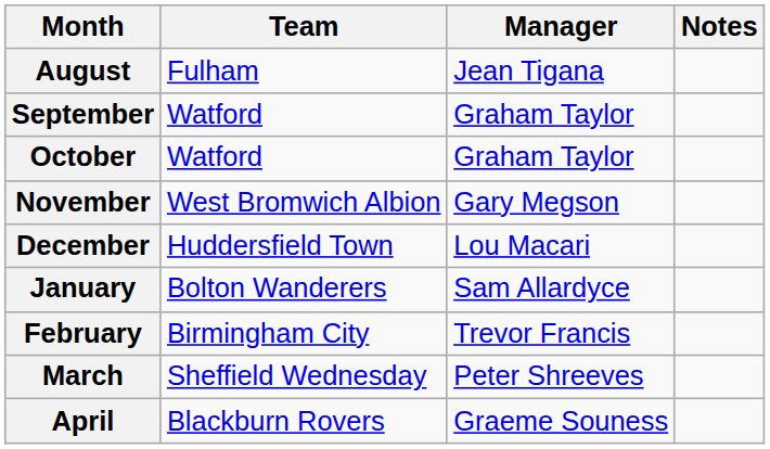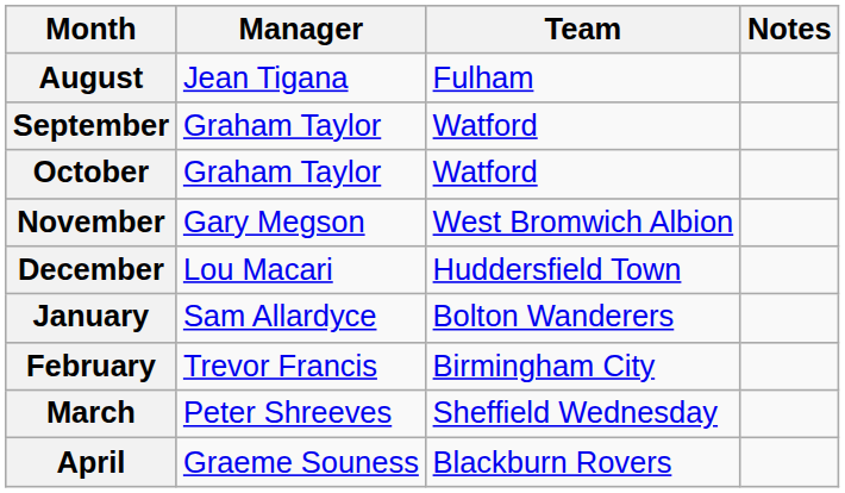 <table class="wikitable">
 <tr>
 <th>Month</th>
+<th>Manager</th>
 <th>Team</th>
-<th>Manager</th>
 <th>Notes</th>
 </tr>
 <tr>
 <th>August</th>
+<td> <a href='#'>Jean Tigana</a></td>
 <td><a href='#'>Fulham</a></td>
-<td> <a href='#'>Jean Tigana</a></td>
 <td></td>
 </tr>
 <tr>
 <th>September</th>
+<td> <a href='#'>Graham Taylor</a></td>
 <td><a href='#'>Watford</a></td>
-<td> <a href='#'>Graham Taylor</a></td>
 <td></td>
 </tr>
 <tr>
 <th>October</th>
+<td> <a href='#'>Graham Taylor</a></td>
 <td><a href='#'>Watford</a></td>
-<td> <a href='#'>Graham Taylor</a></td>
 <td></td>
 </tr>
 <tr>
 <th>November</th>
+<td> <a href='#'>Gary Megson</a></td>
 <td><a href='#'>West Bromwich Albion</a></td>
-<td> <a href='#'>Gary Megson</a></td>
 <td></td>
 </tr>
 <tr>
 <th>December</th>
+<td> <a href='#'>Lou Macari</a></td>
 <td><a href='#'>Huddersfield Town</a></td>
-<td> <a href='#'>Lou Macari</a></td>
 <td></td>
 </tr>
 <tr>
 <th>January</th>
+<td> <a href='#'>Sam Allardyce</a></td>
 <td><a href='#'>Bolton Wanderers</a></td>
-<td> <a href='#'>Sam Allardyce</a></td>
 <td></td>
 </tr>
 <tr>
 <th>February</th>
+<td> <a href='#'>Trevor Francis</a></td>
 <td><a href='#'>Birmingham City</a></td>
-<td> <a href='#'>Trevor Francis</a></td>
 <td></td>
 </tr>
 <tr>
 <th>March</th>
+<td> <a href='#'>Peter Shreeves</a></td>
 <td><a href='#'>Sheffield Wednesday</a></td>
-<td> <a href='#'>Peter Shreeves</a></td>
 <td></td>
 </tr>
 <tr>
 <th>April</th>
+<td> <a href='#'>Graeme Souness</a></td>
 <td><a href='#'>Blackburn Rovers</a></td>
-<td> <a href='#'>Graeme Souness</a></td>
 <td></td>
 </tr>
 </table>
